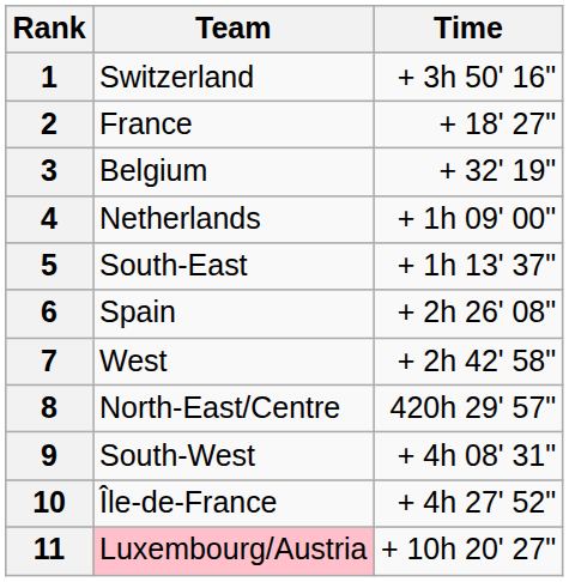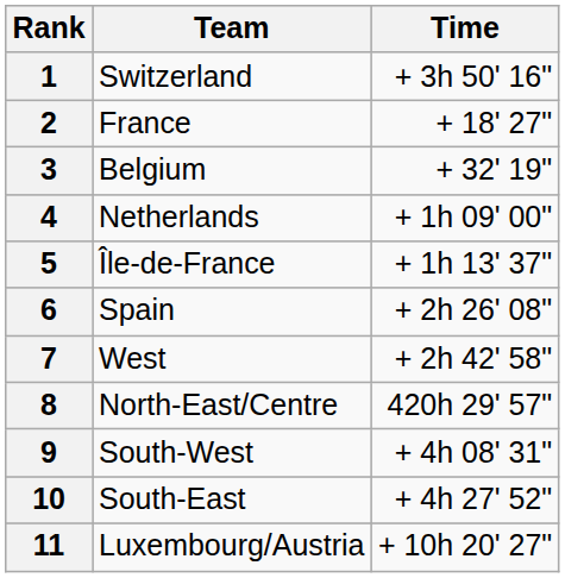 <table class="wikitable">
 <tr>
 <th scope="col">Rank</th>
 <th scope="col">Team</th>
 <th scope="col">Time</th>
 </tr>
 <tr>
 <th scope="row">1</th>
 <td>Switzerland</td>
 <td style="text-align:right;">+ 3h 50' 16"</td>
 </tr>
 <tr>
 <th scope="row">2</th>
 <td>France</td>
 <td style="text-align:right;">+ 18' 27"</td>
 </tr>
 <tr>
 <th scope="row">3</th>
 <td>Belgium</td>
 <td style="text-align:right;">+ 32' 19"</td>
 </tr>
 <tr>
 <th scope="row">4</th>
 <td>Netherlands</td>
 <td style="text-align:right;">+ 1h 09' 00"</td>
 </tr>
 <tr>
 <th scope="row">5</th>
-<td>South-East</td>
+<td>Île-de-France</td>
 <td style="text-align:right;">+ 1h 13' 37"</td>
 </tr>
 <tr>
 <th scope="row">6</th>
 <td>Spain</td>
 <td style="text-align:right;">+ 2h 26' 08"</td>
 </tr>
 <tr>
 <th scope="row">7</th>
 <td>West</td>
 <td style="text-align:right;">+ 2h 42' 58"</td>
 </tr>
 <tr>
 <th scope="row">8</th>
 <td>North-East/Centre</td>
 <td style="text-align:right;">420h 29' 57"</td>
 </tr>
 <tr>
 <th scope="row">9</th>
 <td>South-West</td>
 <td style="text-align:right;">+ 4h 08' 31"</td>
 </tr>
 <tr>
 <th scope="row">10</th>
-<td>Île-de-France</td>
+<td>South-East</td>
 <td style="text-align:right;">+ 4h 27' 52"</td>
 </tr>
 <tr>
 <th scope="row">11</th>
-<td style="background: pink;">Luxembourg/Austria</td>
+<td>Luxembourg/Austria</td>
 <td style="text-align:right;">+ 10h 20' 27"</td>
 </tr>
 </table>
